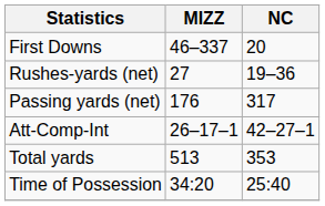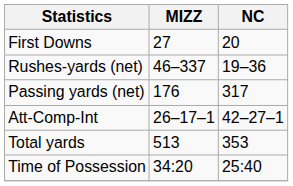 <table class="wikitable">
 <tr>
 <th>Statistics</th>
 <th>MIZZ</th>
 <th>NC</th>
 </tr>
 <tr>
 <td>First Downs</td>
-<td>46–337</td>
+<td>27</td>
 <td>20</td>
 </tr>
 <tr>
 <td>Rushes-yards (net)</td>
-<td>27</td>
+<td>46–337</td>
 <td>19–36</td>
 </tr>
 <tr>
 <td>Passing yards (net)</td>
 <td>176</td>
 <td>317</td>
 </tr>
 <tr>
 <td>Att-Comp-Int</td>
 <td>26–17–1</td>
 <td>42–27–1</td>
 </tr>
 <tr>
 <td>Total yards</td>
 <td>513</td>
 <td>353</td>
 </tr>
 <tr>
 <td>Time of Possession</td>
 <td>34:20</td>
 <td>25:40</td>
 </tr>
 <tr>
 </tr>
 </table>
